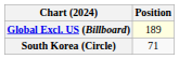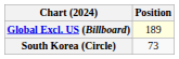 <table class="wikitable sortable plainrowheaders" style="text-align:center">
 <tr>
 <th scope="col">Chart (2024)</th>
 <th scope="col">Position</th>
 </tr>
 <tr>
 <th scope="row"><a href='#'>Global Excl. US</a> (<em>Billboard</em>)</th>
 <td style="background: lightyellow;">189</td>
 </tr>
 <tr>
 <th scope="row">South Korea (Circle)</th>
-<td>71</td>
+<td>73</td>
 </tr>
 </table>
